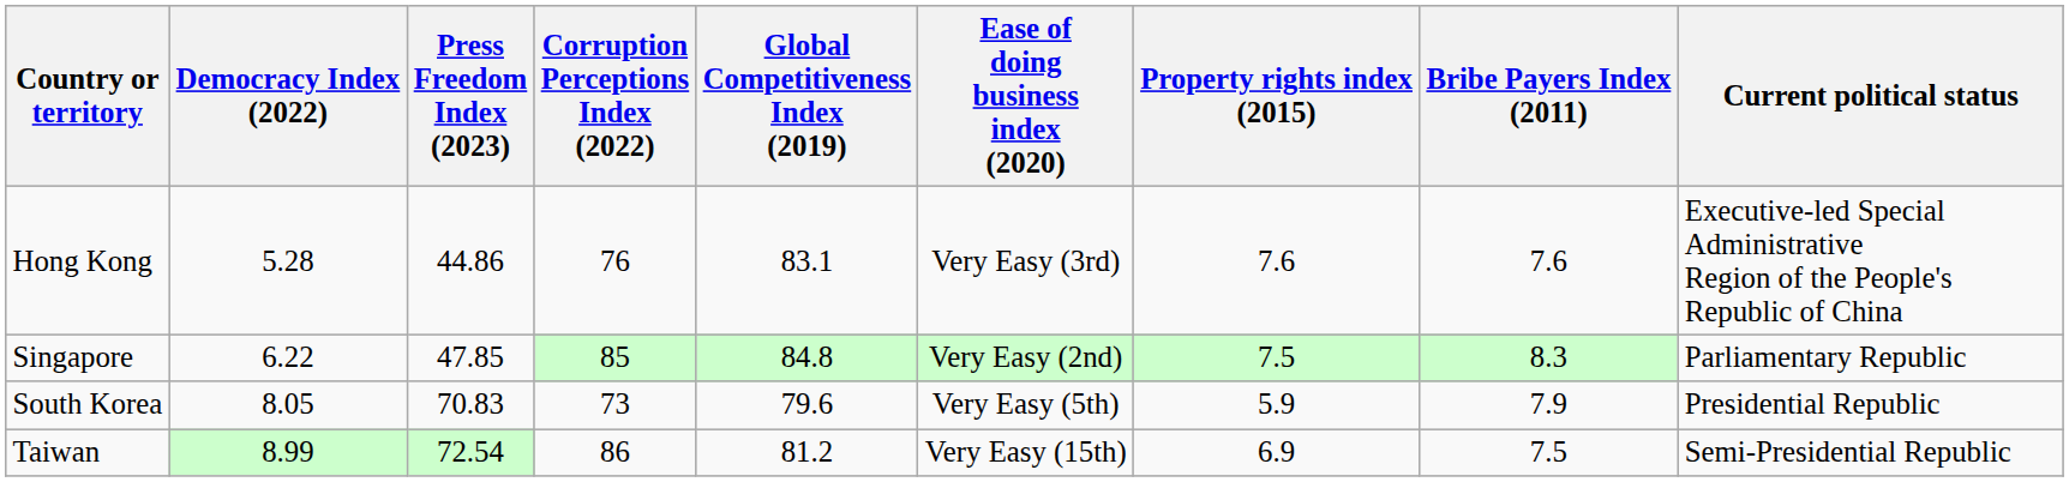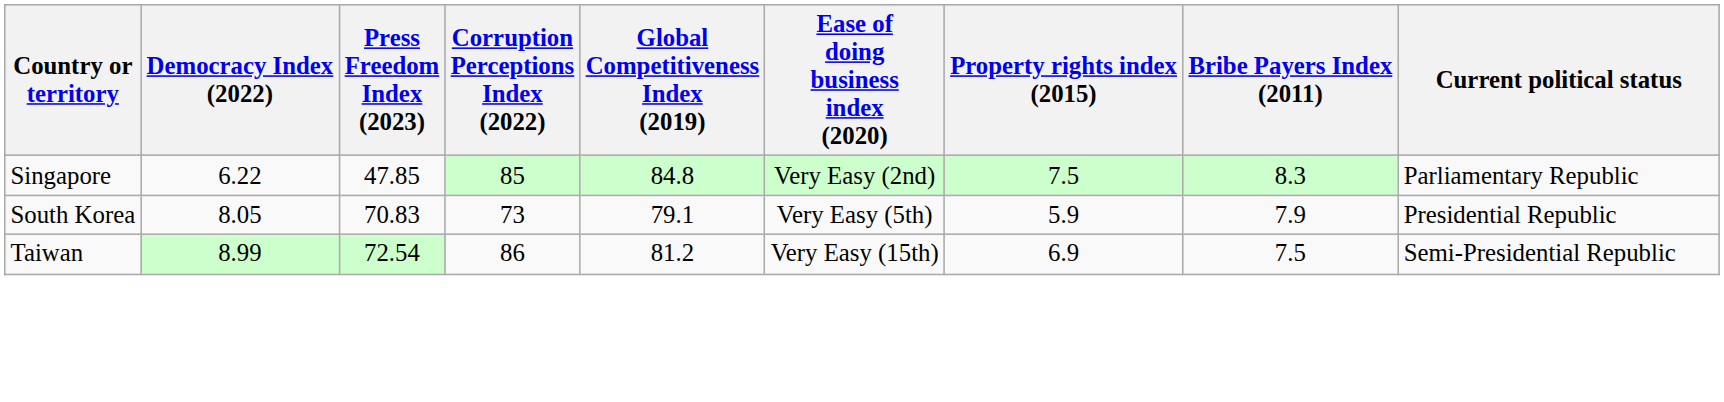 <table class="wikitable sortable" border="1" style="font-size:100%">
 <tr style="background:#ececec;">
 <th>Country or <br><a href='#'>territory</a></th>
 <th><a href='#'>Democracy Index</a><br>(2022)</th>
 <th><a href='#'>Press<br>Freedom<br>Index</a><br>(2023)</th>
 <th><a href='#'>Corruption<br>Perceptions<br>Index</a><br>(2022)</th>
 <th><a href='#'>Global<br>Competitiveness<br>Index</a><br>(2019)</th>
 <th><a href='#'>Ease of<br>doing<br>business<br> index</a><br>(2020)</th>
 <th><a href='#'>Property rights index</a><br>(2015)</th>
 <th><a href='#'>Bribe Payers Index</a><br>(2011)</th>
 <th width=200>Current political status</th>
-</tr>
-<tr>
-<td style="text-align:left;">Hong Kong</td>
-<td align="center">5.28</td>
-<td align="center">44.86</td>
-<td align="center">76</td>
-<td align="center">83.1</td>
-<td align="center">Very Easy (3rd)</td>
-<td align="center">7.6</td>
-<td align="center">7.6</td>
-<td style="text-align:left;">Executive-led Special Administrative<br>Region of the People's Republic of China</td>
 </tr>
 <tr>
 <td style="text-align:left;">Singapore</td>
 <td align="center">6.22</td>
 <td align="center">47.85</td>
 <td align="center" bgcolor=#ccffcc>85</td>
 <td align="center" bgcolor=#ccffcc>84.8</td>
 <td align="center" bgcolor=#ccffcc>Very Easy (2nd)</td>
 <td align="center" bgcolor=#ccffcc>7.5</td>
 <td align="center" bgcolor=#ccffcc>8.3</td>
 <td style="text-align:left;">Parliamentary Republic</td>
 </tr>
 <tr>
 <td style="text-align:left;">South Korea</td>
 <td align="center">8.05</td>
 <td align="center">70.83</td>
 <td align="center">73</td>
-<td align="center">79.6</td>
+<td align="center">79.1</td>
 <td align="center">Very Easy (5th)</td>
 <td align="center">5.9</td>
 <td align="center">7.9</td>
 <td style="text-align:left;">Presidential Republic</td>
 </tr>
 <tr>
 <td style="text-align:left;">Taiwan</td>
 <td align="center" bgcolor=#ccffcc>8.99</td>
 <td align="center" bgcolor=#ccffcc>72.54</td>
 <td align="center">86</td>
 <td align="center">81.2</td>
 <td align="center">Very Easy (15th)</td>
 <td align="center">6.9</td>
 <td align="center">7.5</td>
 <td style="text-align:left;">Semi-Presidential Republic</td>
 </tr>
 </table>
